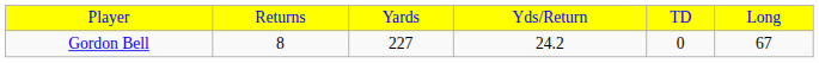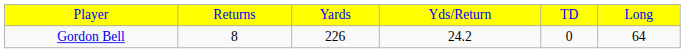 <table class="wikitable" width="90%">
 <tr align="center"  style="background:yellow;color:blue;">
 <td>Player</td>
 <td>Returns</td>
 <td>Yards</td>
 <td>Yds/Return</td>
 <td>TD</td>
 <td>Long</td>
 </tr>
 <tr align="center" bgcolor="">
 <td><a href='#'>Gordon Bell</a></td>
 <td>8</td>
-<td>227</td>
+<td>226</td>
 <td>24.2</td>
 <td>0</td>
-<td>67</td>
+<td>64</td>
 </tr>
 </table>
